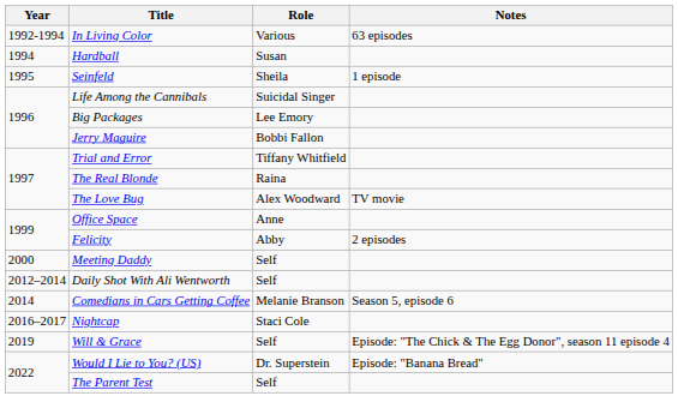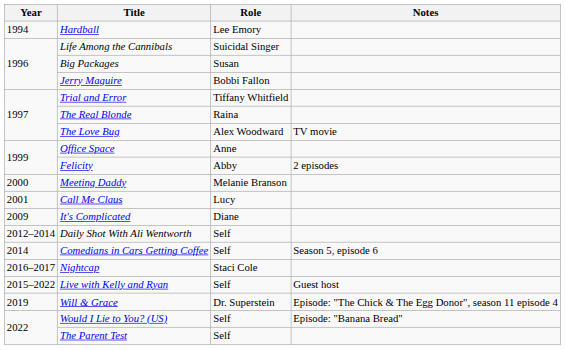 <table class="wikitable sortable">
 <tr>
 <th>Year</th>
 <th>Title</th>
 <th>Role</th>
 <th class="unsortable">Notes</th>
 </tr>
 <tr>
-<td>1992-1994</td>
-<td><em><a href='#'>In Living Color</a></em></td>
-<td>Various</td>
-<td>63 episodes</td>
-</tr>
-<tr>
 <td>1994</td>
 <td><em><a href='#'>Hardball</a></em></td>
-<td>Susan</td>
+<td>Lee Emory</td>
 <td></td>
-</tr>
-<tr>
-<td>1995</td>
-<td><em><a href='#'>Seinfeld</a></em></td>
-<td>Sheila</td>
-<td>1 episode</td>
 </tr>
 <tr>
 <td rowspan="3">1996</td>
 <td><em>Life Among the Cannibals</em></td>
 <td>Suicidal Singer</td>
 <td></td>
 </tr>
 <tr>
 <td><em>Big Packages</em></td>
-<td>Lee Emory</td>
+<td>Susan</td>
 <td></td>
 </tr>
 <tr>
 <td><em><a href='#'>Jerry Maguire</a></em></td>
 <td>Bobbi Fallon</td>
 <td></td>
 </tr>
 <tr>
 <td rowspan="3">1997</td>
 <td><em><a href='#'>Trial and Error</a></em></td>
 <td>Tiffany Whitfield</td>
 <td></td>
 </tr>
 <tr>
 <td><em><a href='#'>The Real Blonde</a></em></td>
 <td>Raina</td>
 <td></td>
 </tr>
 <tr>
 <td><em><a href='#'>The Love Bug</a></em></td>
 <td>Alex Woodward</td>
 <td>TV movie</td>
 </tr>
 <tr>
 <td rowspan="2">1999</td>
 <td><em><a href='#'>Office Space</a></em></td>
 <td>Anne</td>
 <td></td>
 </tr>
 <tr>
 <td><em><a href='#'>Felicity</a></em></td>
 <td>Abby</td>
 <td>2 episodes</td>
 </tr>
 <tr>
 <td>2000</td>
 <td><em><a href='#'>Meeting Daddy</a></em></td>
-<td>Self</td>
+<td>Melanie Branson</td>
+<td></td>
+</tr>
+<tr>
+<td>2001</td>
+<td><em><a href='#'>Call Me Claus</a></em></td>
+<td>Lucy</td>
+<td></td>
+</tr>
+<tr>
+<td>2009</td>
+<td><em><a href='#'>It's Complicated</a></em></td>
+<td>Diane</td>
 <td></td>
 </tr>
 <tr>
 <td>2012–2014</td>
 <td><em>Daily Shot With Ali Wentworth</em></td>
 <td>Self</td>
 <td></td>
 </tr>
 <tr>
 <td>2014</td>
 <td><em><a href='#'>Comedians in Cars Getting Coffee</a></em></td>
-<td>Melanie Branson</td>
+<td>Self</td>
 <td>Season 5, episode 6</td>
 </tr>
 <tr>
 <td>2016–2017</td>
 <td><em><a href='#'>Nightcap</a></em></td>
 <td>Staci Cole</td>
 <td></td>
 </tr>
 <tr>
+<td>2015–2022</td>
+<td><em><a href='#'>Live with Kelly and Ryan</a></em></td>
+<td>Self</td>
+<td>Guest host</td>
+</tr>
+<tr>
 <td>2019</td>
 <td><em><a href='#'>Will & Grace</a></em></td>
-<td>Self</td>
+<td>Dr. Superstein</td>
 <td>Episode: "The Chick & The Egg Donor", season 11 episode 4</td>
 </tr>
 <tr>
 <td rowspan="2">2022</td>
 <td><em><a href='#'>Would I Lie to You? (US)</a></em></td>
-<td>Dr. Superstein</td>
+<td>Self</td>
 <td>Episode: "Banana Bread"</td>
 </tr>
 <tr>
 <td><em><a href='#'>The Parent Test</a></em></td>
 <td>Self</td>
 <td></td>
 </tr>
 </table>
